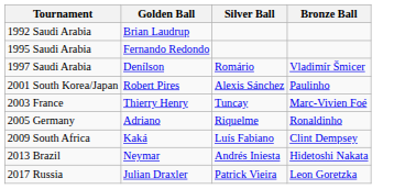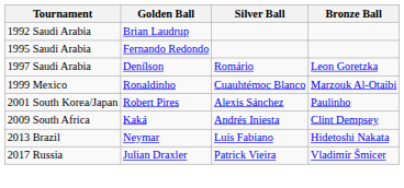 <table class="wikitable">
 <tr>
 <th>Tournament</th>
 <th>Golden Ball</th>
 <th>Silver Ball</th>
 <th>Bronze Ball</th>
 </tr>
 <tr>
 <td>1992 Saudi Arabia</td>
 <td> <a href='#'>Brian Laudrup</a></td>
 <td></td>
 <td></td>
 </tr>
 <tr>
 <td>1995 Saudi Arabia</td>
 <td> <a href='#'>Fernando Redondo</a></td>
 <td></td>
 <td></td>
 </tr>
 <tr>
 <td>1997 Saudi Arabia</td>
 <td> <a href='#'>Denílson</a></td>
 <td> <a href='#'>Romário</a></td>
-<td> <a href='#'>Vladimír Šmicer</a></td>
+<td> <a href='#'>Leon Goretzka</a></td>
+</tr>
+<tr>
+<td>1999 Mexico</td>
+<td> <a href='#'>Ronaldinho</a></td>
+<td> <a href='#'>Cuauhtémoc Blanco</a></td>
+<td> <a href='#'>Marzouk Al-Otaibi</a></td>
 </tr>
 <tr>
 <td>2001 South Korea/Japan</td>
 <td> <a href='#'>Robert Pires</a></td>
 <td> <a href='#'>Alexis Sánchez</a></td>
 <td> <a href='#'>Paulinho</a></td>
 </tr>
 <tr>
-<td>2003 France</td>
-<td> <a href='#'>Thierry Henry</a></td>
-<td> <a href='#'>Tuncay</a></td>
-<td> <a href='#'>Marc-Vivien Foé</a></td>
-</tr>
-<tr>
-<td>2005 Germany</td>
-<td> <a href='#'>Adriano</a></td>
-<td> <a href='#'>Riquelme</a></td>
-<td> <a href='#'>Ronaldinho</a></td>
-</tr>
-<tr>
 <td>2009 South Africa</td>
 <td> <a href='#'>Kaká</a></td>
-<td> <a href='#'>Luís Fabiano</a></td>
+<td> <a href='#'>Andrés Iniesta</a></td>
 <td> <a href='#'>Clint Dempsey</a></td>
 </tr>
 <tr>
 <td>2013 Brazil</td>
 <td> <a href='#'>Neymar</a></td>
-<td> <a href='#'>Andrés Iniesta</a></td>
+<td> <a href='#'>Luís Fabiano</a></td>
 <td> <a href='#'>Hidetoshi Nakata</a></td>
 </tr>
 <tr>
 <td>2017 Russia</td>
 <td> <a href='#'>Julian Draxler</a></td>
 <td> <a href='#'>Patrick Vieira</a></td>
-<td> <a href='#'>Leon Goretzka</a></td>
+<td> <a href='#'>Vladimír Šmicer</a></td>
 </tr>
 </table>
